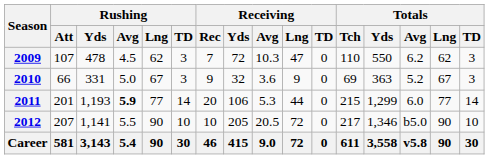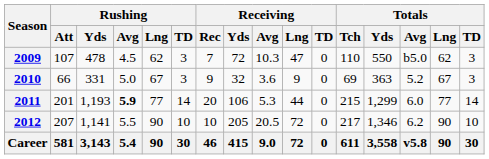 <table class=wikitable style="text-align:center;">
 <tr>
 <th rowspan="2">Season</th>
 <th colspan="5">Rushing</th>
 <th colspan="5">Receiving</th>
 <th colspan="5">Totals</th>
 </tr>
 <tr>
 <th>Att</th>
 <th>Yds</th>
 <th>Avg</th>
 <th>Lng</th>
 <th>TD</th>
 <th>Rec</th>
 <th>Yds</th>
 <th>Avg</th>
 <th>Lng</th>
 <th>TD</th>
 <th>Tch</th>
 <th>Yds</th>
 <th>Avg</th>
 <th>Lng</th>
 <th>TD</th>
 </tr>
 <tr>
 <th><a href='#'>2009</a></th>
 <td>107</td>
 <td>478</td>
 <td>4.5</td>
 <td>62</td>
 <td>3</td>
 <td>7</td>
 <td>72</td>
 <td>10.3</td>
 <td>47</td>
 <td>0</td>
 <td>110</td>
 <td>550</td>
-<td>6.2</td>
+<td>b5.0</td>
 <td>62</td>
 <td>3</td>
 </tr>
 <tr>
 <th><a href='#'>2010</a></th>
 <td>66</td>
 <td>331</td>
 <td>5.0</td>
 <td>67</td>
 <td>3</td>
 <td>9</td>
 <td>32</td>
 <td>3.6</td>
 <td>9</td>
 <td>0</td>
 <td>69</td>
 <td>363</td>
 <td>5.2</td>
 <td>67</td>
 <td>3</td>
 </tr>
 <tr>
 <th><a href='#'>2011</a></th>
 <td>201</td>
 <td>1,193</td>
 <td><strong>5.9</strong></td>
 <td>77</td>
 <td>14</td>
 <td>20</td>
 <td>106</td>
 <td>5.3</td>
 <td>44</td>
 <td>0</td>
 <td>215</td>
 <td>1,299</td>
 <td>6.0</td>
 <td>77</td>
 <td>14</td>
 </tr>
 <tr>
 <th><a href='#'>2012</a></th>
 <td>207</td>
 <td>1,141</td>
 <td>5.5</td>
 <td>90</td>
 <td>10</td>
 <td>10</td>
 <td>205</td>
 <td>20.5</td>
 <td>72</td>
 <td>0</td>
 <td>217</td>
 <td>1,346</td>
-<td>b5.0</td>
+<td>6.2</td>
 <td>90</td>
 <td>10</td>
 </tr>
 <tr>
 <th>Career</th>
 <th>581</th>
 <th>3,143</th>
 <th>5.4</th>
 <th>90</th>
 <th>30</th>
 <th>46</th>
 <th>415</th>
 <th>9.0</th>
 <th>72</th>
 <th>0</th>
 <th>611</th>
 <th>3,558</th>
 <th>v5.8</th>
 <th>90</th>
 <th>30</th>
 </tr>
 </table>
